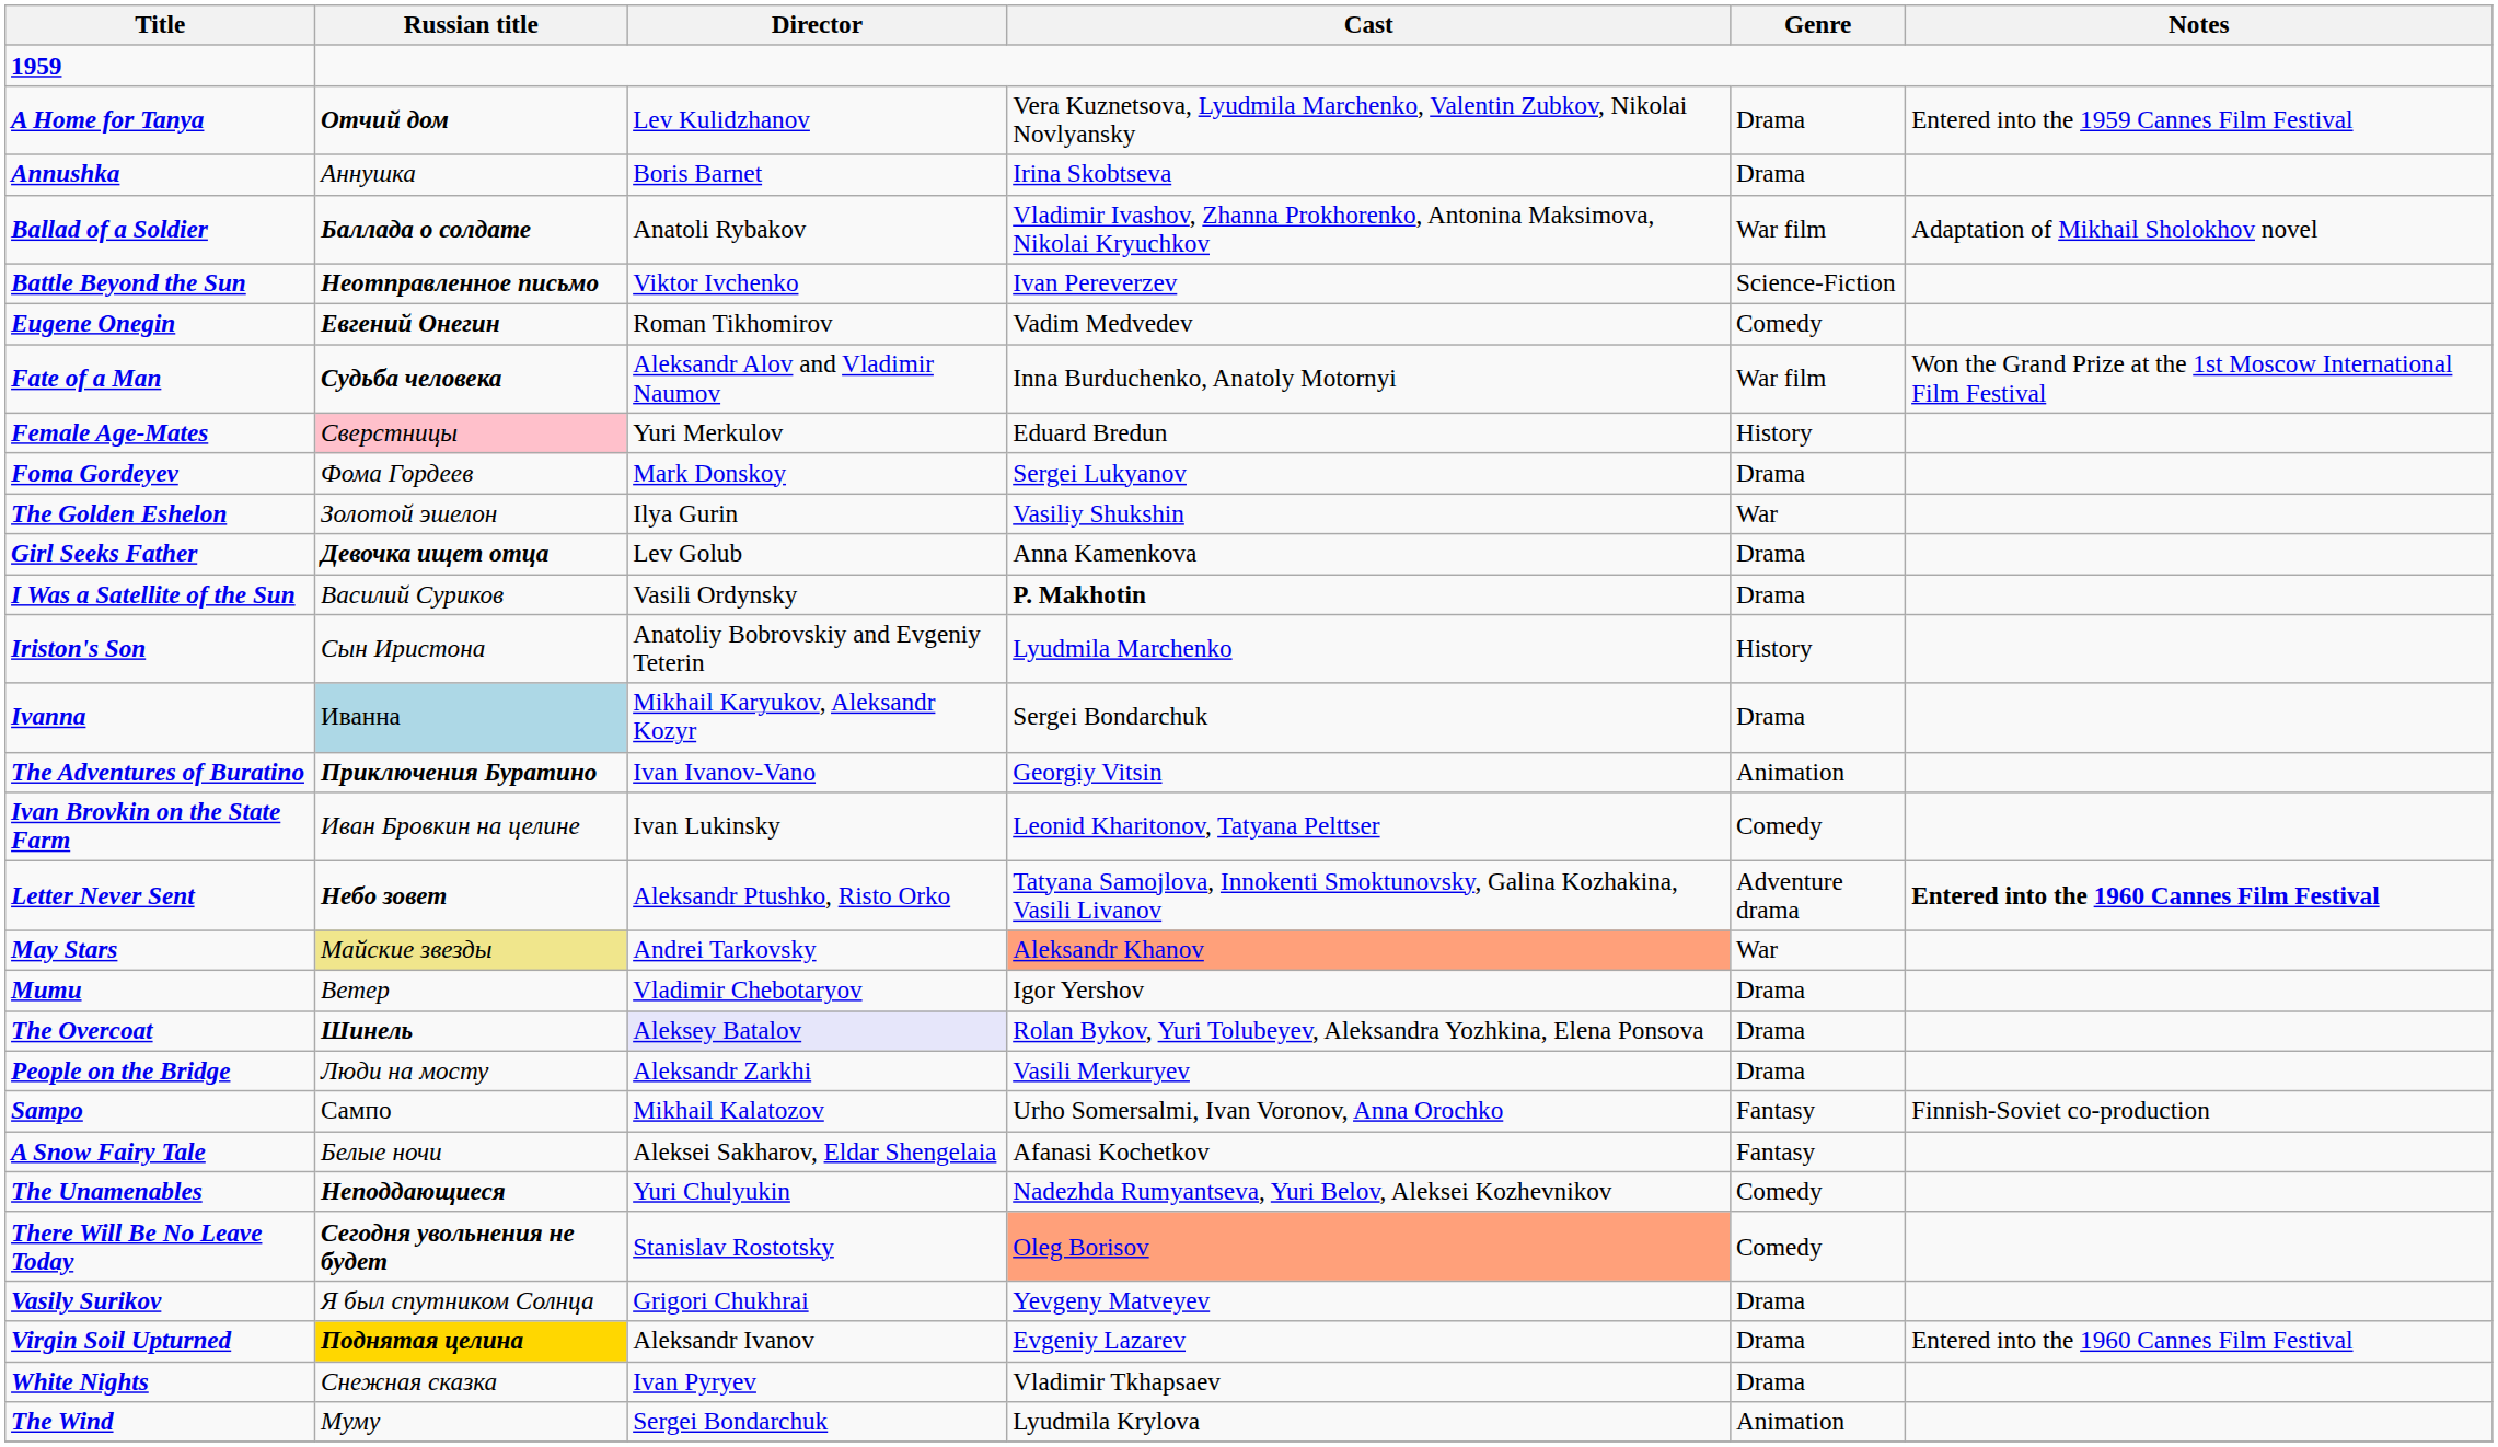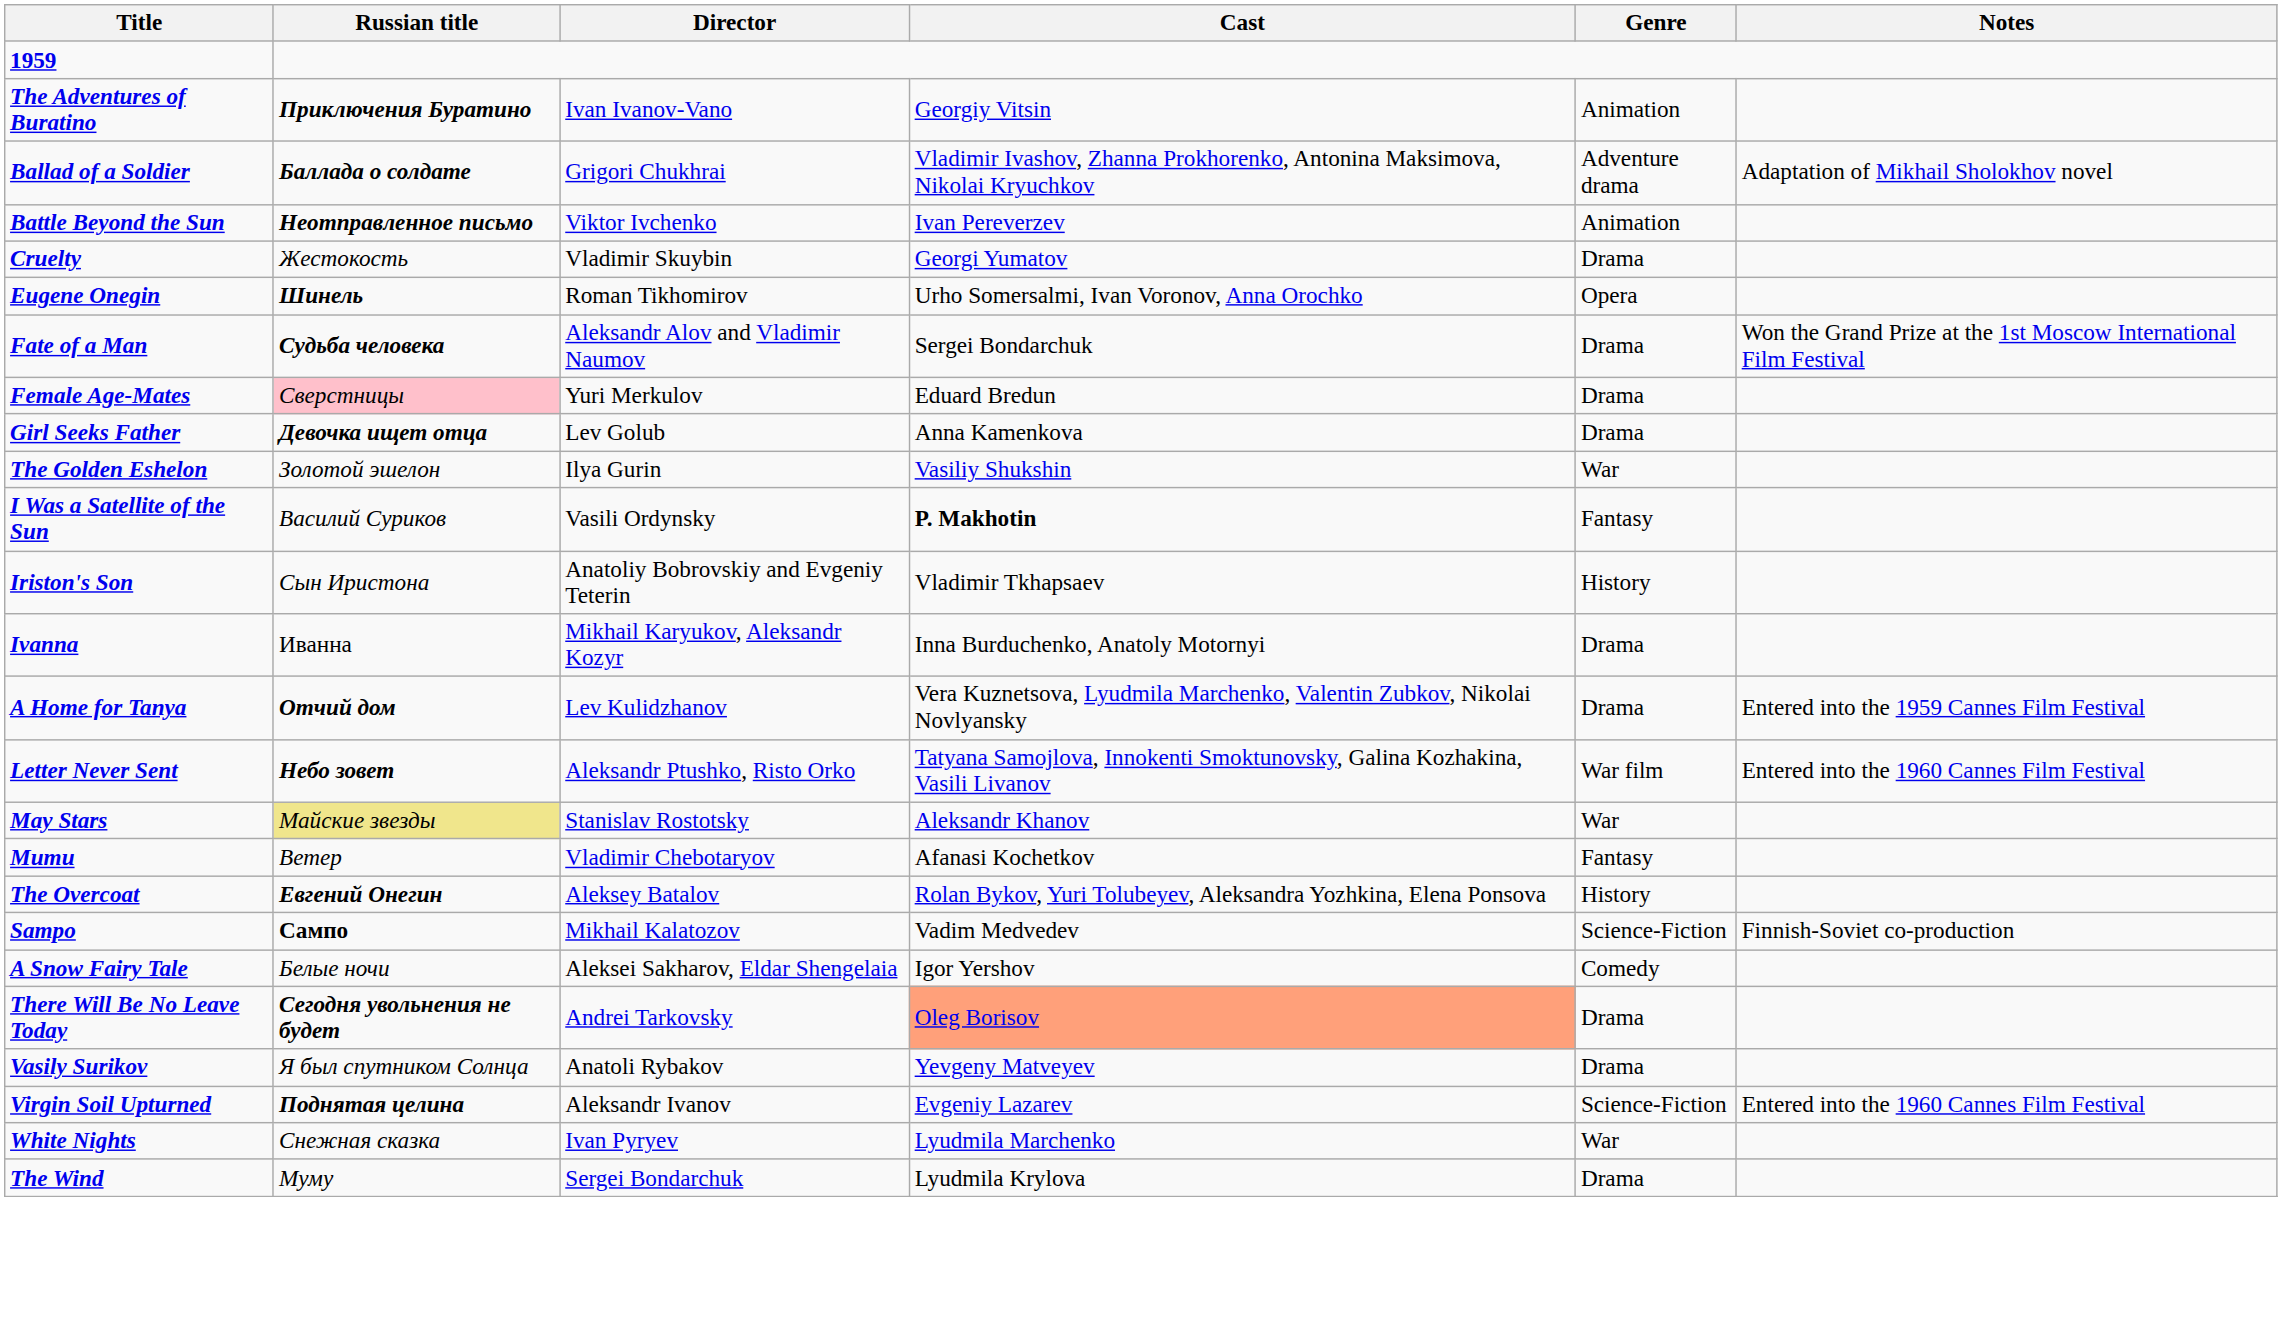 <table class="wikitable">
 <tr>
 <th>Title</th>
 <th>Russian title</th>
 <th>Director</th>
 <th>Cast</th>
 <th>Genre</th>
 <th>Notes</th>
 </tr>
 <tr>
 <td><strong><a href='#'>1959</a></strong></td>
 </tr>
 <tr>
-<td><strong><em><a href='#'>A Home for Tanya</a></em></strong></td>
-<td><strong><em>Отчий дом</em></strong></td>
-<td><a href='#'>Lev Kulidzhanov</a></td>
-<td>Vera Kuznetsova, <a href='#'>Lyudmila Marchenko</a>, <a href='#'>Valentin Zubkov</a>, Nikolai Novlyansky</td>
-<td>Drama</td>
-<td>Entered into the <a href='#'>1959 Cannes Film Festival</a></td>
-</tr>
-<tr>
-<td><strong><em><a href='#'>Annushka</a></em></strong></td>
-<td><em>Аннушка</em></td>
-<td><a href='#'>Boris Barnet</a></td>
-<td><a href='#'>Irina Skobtseva</a></td>
-<td>Drama</td>
+<td><strong><em><a href='#'>The Adventures of Buratino</a></em></strong></td>
+<td><strong><em>Приключения Буратино</em></strong></td>
+<td><a href='#'>Ivan Ivanov-Vano</a></td>
+<td><a href='#'>Georgiy Vitsin</a></td>
+<td>Animation</td>
 <td></td>
 </tr>
 <tr>
 <td><strong><em><a href='#'>Ballad of a Soldier</a></em></strong></td>
 <td><strong><em>Баллада о солдате</em></strong></td>
-<td>Anatoli Rybakov</td>
+<td><a href='#'>Grigori Chukhrai</a></td>
 <td><a href='#'>Vladimir Ivashov</a>, <a href='#'>Zhanna Prokhorenko</a>, Antonina Maksimova, <a href='#'>Nikolai Kryuchkov</a></td>
-<td>War film</td>
+<td>Adventure drama</td>
 <td>Adaptation of <a href='#'>Mikhail Sholokhov</a> novel</td>
 </tr>
 <tr>
 <td><strong><em><a href='#'>Battle Beyond the Sun</a></em></strong></td>
 <td><strong><em>Неотправленное письмо</em></strong></td>
 <td><a href='#'>Viktor Ivchenko</a></td>
 <td><a href='#'>Ivan Pereverzev</a></td>
-<td>Science-Fiction</td>
+<td>Animation</td>
+<td></td>
+</tr>
+<tr>
+<td><strong><em><a href='#'>Cruelty</a></em></strong></td>
+<td><em>Жестокость</em></td>
+<td>Vladimir Skuybin</td>
+<td><a href='#'>Georgi Yumatov</a></td>
+<td>Drama</td>
 <td></td>
 </tr>
 <tr>
 <td><strong><em><a href='#'>Eugene Onegin</a></em></strong></td>
-<td><strong><em>Евгений Онегин</em></strong></td>
+<td><strong><em>Шинель</em></strong></td>
 <td>Roman Tikhomirov</td>
-<td>Vadim Medvedev</td>
-<td>Comedy</td>
+<td>Urho Somersalmi, Ivan Voronov, <a href='#'>Anna Orochko</a></td>
+<td>Opera</td>
 <td></td>
 </tr>
 <tr>
 <td><strong><em><a href='#'>Fate of a Man</a></em></strong></td>
 <td><strong><em>Судьба человека</em></strong></td>
 <td><a href='#'>Aleksandr Alov</a> and <a href='#'>Vladimir Naumov</a></td>
-<td>Inna Burduchenko, Anatoly Motornyi</td>
-<td>War film</td>
+<td>Sergei Bondarchuk</td>
+<td>Drama</td>
 <td>Won the Grand Prize at the <a href='#'>1st Moscow International Film Festival</a></td>
 </tr>
 <tr>
 <td><strong><em><a href='#'>Female Age-Mates</a></em></strong></td>
 <td style="background: pink;"><em>Сверстницы</em></td>
 <td>Yuri Merkulov</td>
 <td>Eduard Bredun</td>
-<td>History</td>
+<td>Drama</td>
 <td></td>
 </tr>
 <tr>
-<td><strong><em><a href='#'>Foma Gordeyev</a></em></strong></td>
-<td><em>Фома Гордеев</em></td>
-<td><a href='#'>Mark Donskoy</a></td>
-<td><a href='#'>Sergei Lukyanov</a></td>
+<td><strong><em><a href='#'>Girl Seeks Father</a></em></strong></td>
+<td><strong><em>Девочка ищет отца</em></strong></td>
+<td>Lev Golub</td>
+<td>Anna Kamenkova</td>
 <td>Drama</td>
 <td></td>
 </tr>
 <tr>
 <td><strong><em><a href='#'>The Golden Eshelon</a></em></strong></td>
 <td><em>Золотой эшелон</em></td>
 <td>Ilya Gurin</td>
 <td><a href='#'>Vasiliy Shukshin</a></td>
 <td>War</td>
 <td></td>
 </tr>
 <tr>
-<td><strong><em><a href='#'>Girl Seeks Father</a></em></strong></td>
-<td><strong><em>Девочка ищет отца</em></strong></td>
-<td>Lev Golub</td>
-<td>Anna Kamenkova</td>
-<td>Drama</td>
-<td></td>
-</tr>
-<tr>
 <td><strong><em><a href='#'>I Was a Satellite of the Sun</a></em></strong></td>
 <td><em>Василий Суриков</em></td>
 <td>Vasili Ordynsky</td>
 <td><strong>P. Makhotin</strong></td>
-<td>Drama</td>
+<td>Fantasy</td>
 <td></td>
 </tr>
 <tr>
 <td><strong><em><a href='#'>Iriston's Son</a></em></strong></td>
 <td><em>Сын Иристона</em></td>
 <td>Anatoliy Bobrovskiy and Evgeniy Teterin</td>
-<td><a href='#'>Lyudmila Marchenko</a></td>
+<td>Vladimir Tkhapsaev</td>
 <td>History</td>
 <td></td>
 </tr>
 <tr>
 <td><strong><em><a href='#'>Ivanna</a></em></strong></td>
-<td style="background: lightblue;">Иванна</td>
+<td>Иванна</td>
 <td><a href='#'>Mikhail Karyukov</a>, <a href='#'>Aleksandr Kozyr</a></td>
-<td>Sergei Bondarchuk</td>
+<td>Inna Burduchenko, Anatoly Motornyi</td>
 <td>Drama</td>
 <td></td>
 </tr>
 <tr>
-<td><strong><em><a href='#'>The Adventures of Buratino</a></em></strong></td>
-<td><strong><em>Приключения Буратино</em></strong></td>
-<td><a href='#'>Ivan Ivanov-Vano</a></td>
-<td><a href='#'>Georgiy Vitsin</a></td>
-<td>Animation</td>
-<td></td>
-</tr>
-<tr>
-<td><strong><em><a href='#'>Ivan Brovkin on the State Farm</a></em></strong></td>
-<td><em>Иван Бровкин на целине</em></td>
-<td>Ivan Lukinsky</td>
-<td><a href='#'>Leonid Kharitonov</a>, <a href='#'>Tatyana Pelttser</a></td>
-<td>Comedy</td>
-<td></td>
+<td><strong><em><a href='#'>A Home for Tanya</a></em></strong></td>
+<td><strong><em>Отчий дом</em></strong></td>
+<td><a href='#'>Lev Kulidzhanov</a></td>
+<td>Vera Kuznetsova, <a href='#'>Lyudmila Marchenko</a>, <a href='#'>Valentin Zubkov</a>, Nikolai Novlyansky</td>
+<td>Drama</td>
+<td>Entered into the <a href='#'>1959 Cannes Film Festival</a></td>
 </tr>
 <tr>
 <td><strong><em><a href='#'>Letter Never Sent</a></em></strong></td>
 <td><strong><em>Небо зовет</em></strong></td>
 <td><a href='#'>Aleksandr Ptushko</a>, <a href='#'>Risto Orko</a></td>
 <td><a href='#'>Tatyana Samojlova</a>, <a href='#'>Innokenti Smoktunovsky</a>, Galina Kozhakina, <a href='#'>Vasili Livanov</a></td>
-<td>Adventure drama</td>
-<td><strong>Entered into the <a href='#'>1960 Cannes Film Festival</a></strong></td>
+<td>War film</td>
+<td>Entered into the <a href='#'>1960 Cannes Film Festival</a></td>
 </tr>
 <tr>
 <td><strong><em><a href='#'>May Stars</a></em></strong></td>
 <td style="background: khaki;"><em>Майские звезды</em></td>
-<td><a href='#'>Andrei Tarkovsky</a></td>
-<td style="background: lightsalmon;"><a href='#'>Aleksandr Khanov</a></td>
+<td><a href='#'>Stanislav Rostotsky</a></td>
+<td><a href='#'>Aleksandr Khanov</a></td>
 <td>War</td>
 <td></td>
 </tr>
 <tr>
 <td><strong><em><a href='#'>Mumu</a></em></strong></td>
 <td><em>Ветер</em></td>
 <td><a href='#'>Vladimir Chebotaryov</a></td>
-<td>Igor Yershov</td>
-<td>Drama</td>
+<td>Afanasi Kochetkov</td>
+<td>Fantasy</td>
 <td></td>
 </tr>
 <tr>
 <td><strong><em><a href='#'>The Overcoat</a></em></strong></td>
-<td><strong><em>Шинель</em></strong></td>
-<td style="background: lavender;"><a href='#'>Aleksey Batalov</a></td>
+<td><strong><em>Евгений Онегин</em></strong></td>
+<td><a href='#'>Aleksey Batalov</a></td>
 <td><a href='#'>Rolan Bykov</a>, <a href='#'>Yuri Tolubeyev</a>, Aleksandra Yozhkina, Elena Ponsova</td>
-<td>Drama</td>
-<td></td>
-</tr>
-<tr>
-<td><strong><em><a href='#'>People on the Bridge</a></em></strong></td>
-<td><em>Люди на мосту</em></td>
-<td><a href='#'>Aleksandr Zarkhi</a></td>
-<td><a href='#'>Vasili Merkuryev</a></td>
-<td>Drama</td>
+<td>History</td>
 <td></td>
 </tr>
 <tr>
 <td><strong><em><a href='#'>Sampo</a></em></strong></td>
-<td>Сампо</td>
+<td><strong>Сампо</strong></td>
 <td><a href='#'>Mikhail Kalatozov</a></td>
-<td>Urho Somersalmi, Ivan Voronov, <a href='#'>Anna Orochko</a></td>
-<td>Fantasy</td>
+<td>Vadim Medvedev</td>
+<td>Science-Fiction</td>
 <td>Finnish-Soviet co-production</td>
 </tr>
 <tr>
 <td><strong><em><a href='#'>A Snow Fairy Tale</a></em></strong></td>
 <td><em>Белые ночи</em></td>
 <td>Aleksei Sakharov, <a href='#'>Eldar Shengelaia</a></td>
-<td>Afanasi Kochetkov</td>
-<td>Fantasy</td>
-<td></td>
-</tr>
-<tr>
-<td><strong><em><a href='#'>The Unamenables</a></em></strong></td>
-<td><strong><em>Неподдающиеся</em></strong></td>
-<td><a href='#'>Yuri Chulyukin</a></td>
-<td><a href='#'>Nadezhda Rumyantseva</a>, <a href='#'>Yuri Belov</a>, Aleksei Kozhevnikov</td>
+<td>Igor Yershov</td>
 <td>Comedy</td>
 <td></td>
 </tr>
 <tr>
 <td><strong><em><a href='#'>There Will Be No Leave Today</a></em></strong></td>
 <td><strong><em>Сегодня увольнения не будет</em></strong></td>
-<td><a href='#'>Stanislav Rostotsky</a></td>
+<td><a href='#'>Andrei Tarkovsky</a></td>
 <td style="background: lightsalmon;"><a href='#'>Oleg Borisov</a></td>
-<td>Comedy</td>
+<td>Drama</td>
 <td></td>
 </tr>
 <tr>
 <td><strong><em><a href='#'>Vasily Surikov</a></em></strong></td>
 <td><em>Я был спутником Солнца</em></td>
-<td><a href='#'>Grigori Chukhrai</a></td>
+<td>Anatoli Rybakov</td>
 <td><a href='#'>Yevgeny Matveyev</a></td>
 <td>Drama</td>
 <td></td>
 </tr>
 <tr>
 <td><strong><em><a href='#'>Virgin Soil Upturned</a></em></strong></td>
-<td style="background: gold;"><strong><em>Поднятая целина</em></strong></td>
+<td><strong><em>Поднятая целина</em></strong></td>
 <td>Aleksandr Ivanov</td>
 <td><a href='#'>Evgeniy Lazarev</a></td>
-<td>Drama</td>
+<td>Science-Fiction</td>
 <td>Entered into the <a href='#'>1960 Cannes Film Festival</a></td>
 </tr>
 <tr>
 <td><strong><em><a href='#'>White Nights</a></em></strong></td>
 <td><em>Снежная сказка</em></td>
 <td><a href='#'>Ivan Pyryev</a></td>
-<td>Vladimir Tkhapsaev</td>
-<td>Drama</td>
+<td><a href='#'>Lyudmila Marchenko</a></td>
+<td>War</td>
 <td></td>
 </tr>
 <tr>
 <td><strong><em><a href='#'>The Wind</a></em></strong></td>
 <td><em>Муму</em></td>
 <td><a href='#'>Sergei Bondarchuk</a></td>
 <td>Lyudmila Krylova</td>
-<td>Animation</td>
+<td>Drama</td>
 <td></td>
 </tr>
 <tr>
 </tr>
 </table>
